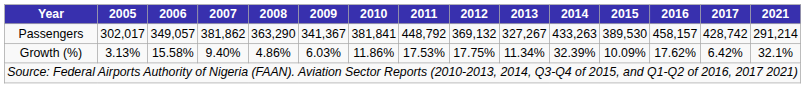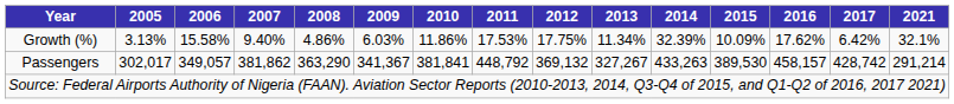 <table class="sortable wikitable toccolours" style="text-align:center">
 <tr>
 <th style="background:#3830AE;color:white">Year</th>
 <th style="background:#3830AE;color:white; width:50px">2005</th>
 <th style="background:#3830AE;color:white; width:50px">2006</th>
 <th style="background:#3830AE;color:white; width:50px">2007</th>
 <th style="background:#3830AE;color:white; width:50px">2008</th>
 <th style="background:#3830AE;color:white; width:50px">2009</th>
 <th style="background:#3830AE;color:white; width:50px">2010</th>
 <th style="background:#3830AE;color:white; width:50px">2011</th>
 <th style="background:#3830AE;color:white; width:50px">2012</th>
 <th style="background:#3830AE;color:white; width:50px">2013</th>
 <th style="background:#3830AE;color:white; width:50px">2014</th>
 <th style="background:#3830AE;color:white; width:50px">2015</th>
 <th style="background:#3830AE;color:white; width:50px">2016</th>
 <th style="background:#3830AE;color:white; width:50px">2017</th>
 <th style="background:#3830AE;color:white; width:50px">2021</th>
 </tr>
 <tr>
+<td>Growth (%)</td>
+<td> 3.13%</td>
+<td>15.58%</td>
+<td> 9.40%</td>
+<td> 4.86%</td>
+<td> 6.03%</td>
+<td>11.86%</td>
+<td>17.53%</td>
+<td>17.75%</td>
+<td>11.34%</td>
+<td>32.39%</td>
+<td>10.09%</td>
+<td>17.62%</td>
+<td>6.42%</td>
+<td>32.1%</td>
+</tr>
+<tr>
 <td>Passengers</td>
 <td>302,017</td>
 <td>349,057</td>
 <td>381,862</td>
 <td>363,290</td>
 <td>341,367</td>
 <td>381,841</td>
 <td>448,792</td>
 <td>369,132</td>
 <td>327,267</td>
 <td>433,263</td>
 <td>389,530</td>
 <td>458,157</td>
 <td>428,742</td>
 <td>291,214</td>
 </tr>
 <tr>
-<td>Growth (%)</td>
-<td> 3.13%</td>
-<td>15.58%</td>
-<td> 9.40%</td>
-<td> 4.86%</td>
-<td> 6.03%</td>
-<td>11.86%</td>
-<td>17.53%</td>
-<td>17.75%</td>
-<td>11.34%</td>
-<td>32.39%</td>
-<td>10.09%</td>
-<td>17.62%</td>
-<td>6.42%</td>
-<td>32.1%</td>
-</tr>
-<tr>
 <td colspan="15" style="text-align:left;"><em>Source: Federal Airports Authority of Nigeria (FAAN). Aviation Sector Reports (2010-2013, 2014, Q3-Q4 of 2015, and Q1-Q2 of 2016,</em> <em>2017</em> <em>2021</em><em>)</em></td>
 </tr>
 </table>
